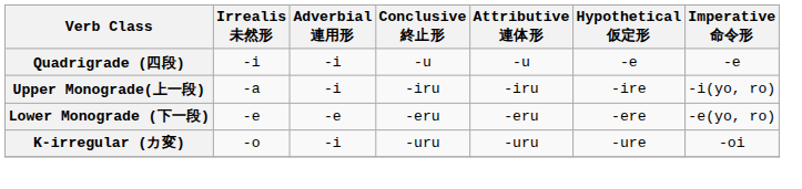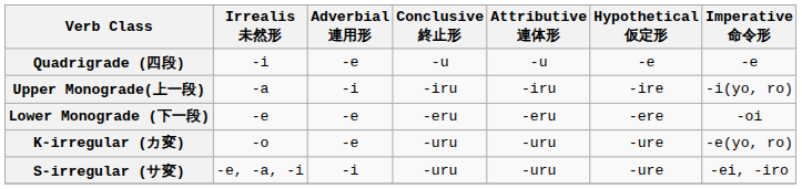 <table class="wikitable">
 <tr>
 <th>Verb Class</th>
 <th>Irrealis<br>未然形</th>
 <th>Adverbial<br>連用形</th>
 <th>Conclusive<br>終止形</th>
 <th>Attributive<br>連体形</th>
 <th>Hypothetical<br>仮定形</th>
 <th>Imperative<br>命令形</th>
 </tr>
 <tr>
 <th>Quadrigrade (四段)</th>
 <td align=center>-i</td>
-<td align=center>-i</td>
+<td align=center>-e</td>
 <td align=center>-u</td>
 <td align=center>-u</td>
 <td align=center>-e</td>
 <td align=center>-e</td>
 </tr>
 <tr>
 <th>Upper Monograde(上一段)</th>
 <td align=center>-a</td>
 <td align=center>-i</td>
 <td align=center>-iru</td>
 <td align=center>-iru</td>
 <td align=center>-ire</td>
 <td align=center>-i(yo, ro)</td>
 </tr>
 <tr>
 <th>Lower Monograde (下一段)</th>
 <td align=center>-e</td>
 <td align=center>-e</td>
 <td align=center>-eru</td>
 <td align=center>-eru</td>
 <td align=center>-ere</td>
-<td align=center>-e(yo, ro)</td>
+<td align=center>-oi</td>
 </tr>
 <tr>
 <th>K-irregular (カ変)</th>
 <td align=center>-o</td>
+<td align=center>-e</td>
+<td align=center>-uru</td>
+<td align=center>-uru</td>
+<td align=center>-ure</td>
+<td align=center>-e(yo, ro)</td>
+</tr>
+<tr>
+<th>S-irregular (サ変)</th>
+<td align=center>-e, -a, -i</td>
 <td align=center>-i</td>
 <td align=center>-uru</td>
 <td align=center>-uru</td>
 <td align=center>-ure</td>
-<td align=center>-oi</td>
+<td align=center>-ei, -iro</td>
 </tr>
 <tr>
 </tr>
 </table>
